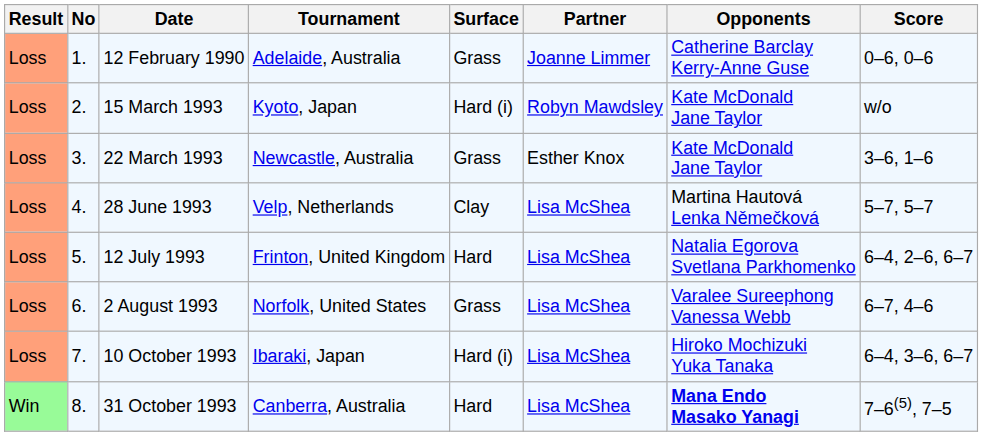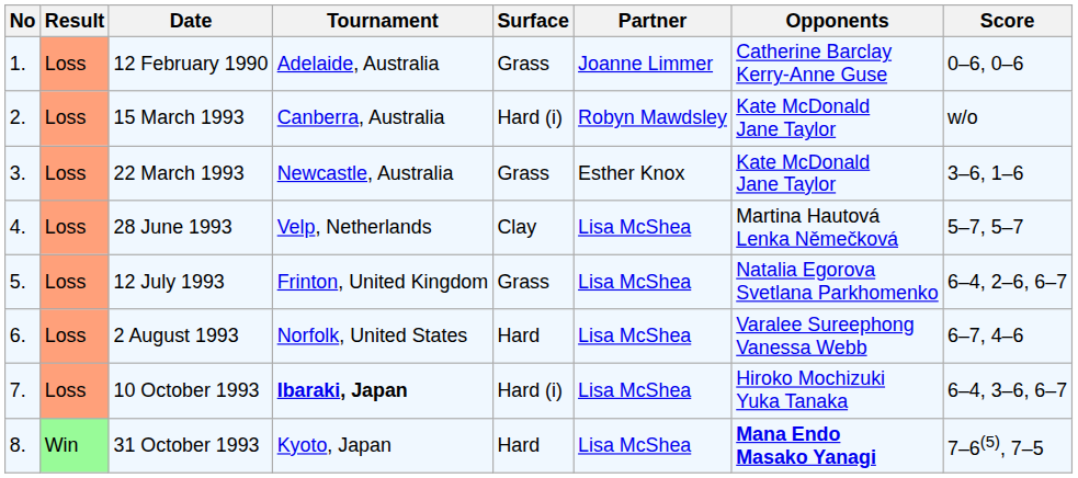 <table class="sortable wikitable" style="font-size:97%;">
 <tr>
+<th>No</th>
 <th>Result</th>
-<th>No</th>
 <th>Date</th>
 <th>Tournament</th>
 <th>Surface</th>
 <th>Partner</th>
 <th>Opponents</th>
 <th>Score</th>
 </tr>
 <tr bgcolor=#f0f8ff>
+<td>1.</td>
 <td style="background:#ffa07a;">Loss</td>
-<td>1.</td>
 <td>12 February 1990</td>
 <td><a href='#'>Adelaide</a>, Australia</td>
 <td>Grass</td>
 <td> <a href='#'>Joanne Limmer</a></td>
 <td> <a href='#'>Catherine Barclay</a><br> <a href='#'>Kerry-Anne Guse</a></td>
 <td>0–6, 0–6</td>
 </tr>
 <tr bgcolor=#f0f8ff>
+<td>2.</td>
 <td style="background:#ffa07a;">Loss</td>
-<td>2.</td>
 <td>15 March 1993</td>
-<td><a href='#'>Kyoto</a>, Japan</td>
+<td><a href='#'>Canberra</a>, Australia</td>
 <td>Hard (i)</td>
 <td> <a href='#'>Robyn Mawdsley</a></td>
 <td> <a href='#'>Kate McDonald</a> <br> <a href='#'>Jane Taylor</a></td>
 <td>w/o</td>
 </tr>
 <tr bgcolor=#f0f8ff>
+<td>3.</td>
 <td style="background:#ffa07a;">Loss</td>
-<td>3.</td>
 <td>22 March 1993</td>
 <td><a href='#'>Newcastle</a>, Australia</td>
 <td>Grass</td>
 <td> Esther Knox</td>
 <td> <a href='#'>Kate McDonald</a> <br> <a href='#'>Jane Taylor</a></td>
 <td>3–6, 1–6</td>
 </tr>
 <tr bgcolor=#f0f8ff>
+<td>4.</td>
 <td style="background:#ffa07a;">Loss</td>
-<td>4.</td>
 <td>28 June 1993</td>
 <td><a href='#'>Velp</a>, Netherlands</td>
 <td>Clay</td>
 <td> <a href='#'>Lisa McShea</a></td>
 <td> Martina Hautová <br> <a href='#'>Lenka Němečková</a></td>
 <td>5–7, 5–7</td>
 </tr>
 <tr bgcolor=#f0f8ff>
+<td>5.</td>
 <td style="background:#ffa07a;">Loss</td>
-<td>5.</td>
 <td>12 July 1993</td>
 <td><a href='#'>Frinton</a>, United Kingdom</td>
-<td>Hard</td>
+<td>Grass</td>
 <td> <a href='#'>Lisa McShea</a></td>
 <td> <a href='#'>Natalia Egorova</a><br> <a href='#'>Svetlana Parkhomenko</a></td>
 <td>6–4, 2–6, 6–7</td>
 </tr>
 <tr bgcolor=#f0f8ff>
+<td>6.</td>
 <td style="background:#ffa07a;">Loss</td>
-<td>6.</td>
 <td>2 August 1993</td>
 <td><a href='#'>Norfolk</a>, United States</td>
-<td>Grass</td>
+<td>Hard</td>
 <td> <a href='#'>Lisa McShea</a></td>
 <td> <a href='#'>Varalee Sureephong</a><br> <a href='#'>Vanessa Webb</a></td>
 <td>6–7, 4–6</td>
 </tr>
 <tr bgcolor=#f0f8ff>
+<td>7.</td>
 <td style="background:#ffa07a;">Loss</td>
-<td>7.</td>
 <td>10 October 1993</td>
-<td><a href='#'>Ibaraki</a>, Japan</td>
+<td><strong><a href='#'>Ibaraki</a>, Japan</strong></td>
 <td>Hard (i)</td>
 <td> <a href='#'>Lisa McShea</a></td>
 <td> <a href='#'>Hiroko Mochizuki</a> <br> <a href='#'>Yuka Tanaka</a></td>
 <td>6–4, 3–6, 6–7</td>
 </tr>
 <tr bgcolor=#f0f8ff>
+<td>8.</td>
 <td style="background:#98fb98;">Win</td>
-<td>8.</td>
 <td>31 October 1993</td>
-<td><a href='#'>Canberra</a>, Australia</td>
+<td><a href='#'>Kyoto</a>, Japan</td>
 <td>Hard</td>
 <td> <a href='#'>Lisa McShea</a></td>
 <td><strong> <a href='#'>Mana Endo</a><br> <a href='#'>Masako Yanagi</a></strong></td>
 <td>7–6<sup>(5)</sup>, 7–5</td>
 </tr>
 </table>
